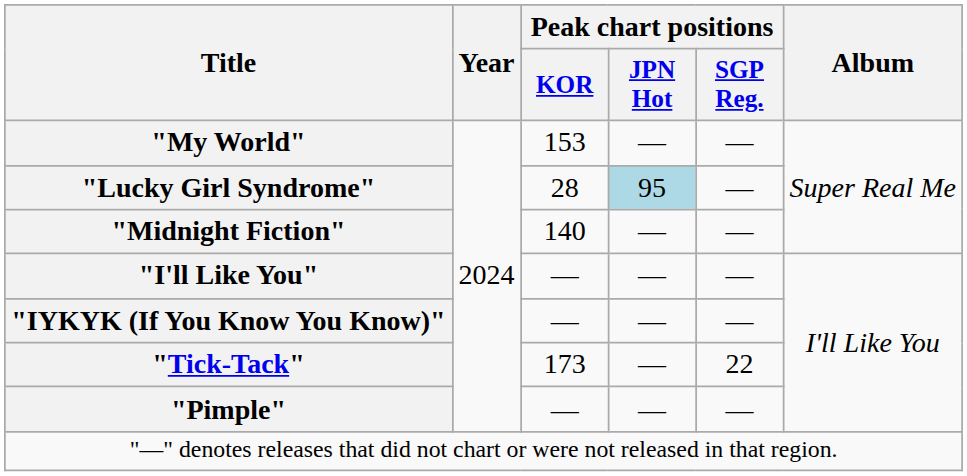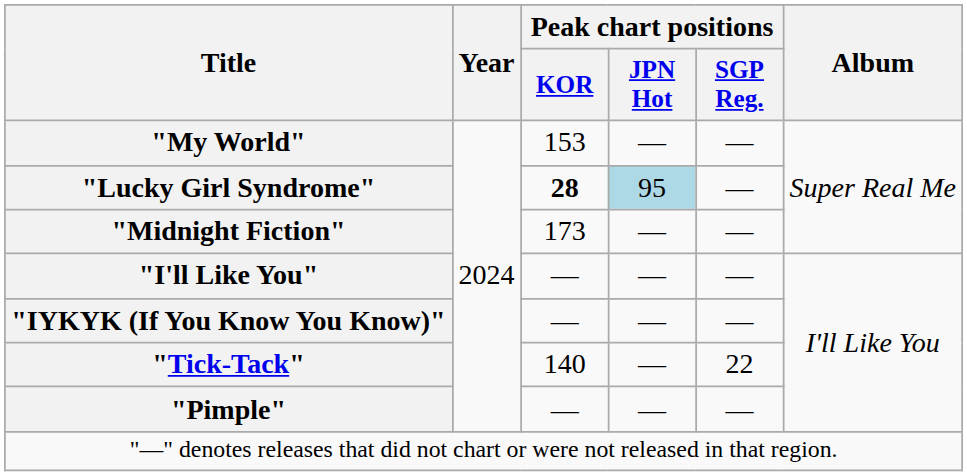 <table class="wikitable plainrowheaders" style="text-align:center">
 <tr>
 <th scope="col" rowspan="2">Title</th>
 <th scope="col" rowspan="2">Year</th>
 <th scope="col" colspan="3">Peak chart positions</th>
 <th scope="col" rowspan="2">Album</th>
 </tr>
 <tr>
 <th scope="col" style="font-size:90%; width:3em"><a href='#'>KOR</a><br></th>
 <th scope="col" style="font-size:90%; width:3em"><a href='#'>JPN<br>Hot</a><br></th>
 <th scope="col" style="font-size:90%; width:3em"><a href='#'>SGP<br>Reg.</a><br></th>
 </tr>
 <tr>
 <th scope="row">"My World"</th>
 <td rowspan="7">2024</td>
 <td>153</td>
 <td>—</td>
 <td>—</td>
 <td rowspan="3"><em>Super Real Me</em></td>
 </tr>
 <tr>
 <th scope="row">"Lucky Girl Syndrome"</th>
-<td>28</td>
+<td><strong>28</strong></td>
 <td style="background: lightblue;">95</td>
 <td>—</td>
 </tr>
 <tr>
 <th scope="row">"Midnight Fiction"</th>
-<td>140</td>
+<td>173</td>
 <td>—</td>
 <td>—</td>
 </tr>
 <tr>
 <th scope="row">"I'll Like You"</th>
 <td>—</td>
 <td>—</td>
 <td>—</td>
 <td rowspan="4"><em>I'll Like You</em></td>
 </tr>
 <tr>
 <th scope="row">"IYKYK (If You Know You Know)"</th>
 <td>—</td>
 <td>—</td>
 <td>—</td>
 </tr>
 <tr>
 <th scope="row">"<a href='#'>Tick-Tack</a>"</th>
-<td>173</td>
+<td>140</td>
 <td>—</td>
 <td>22</td>
 </tr>
 <tr>
 <th scope="row">"Pimple"</th>
 <td>—</td>
 <td>—</td>
 <td>—</td>
 </tr>
 <tr>
 <td colspan="6" style="font-size:85%">"—" denotes releases that did not chart or were not released in that region.</td>
 </tr>
 </table>
